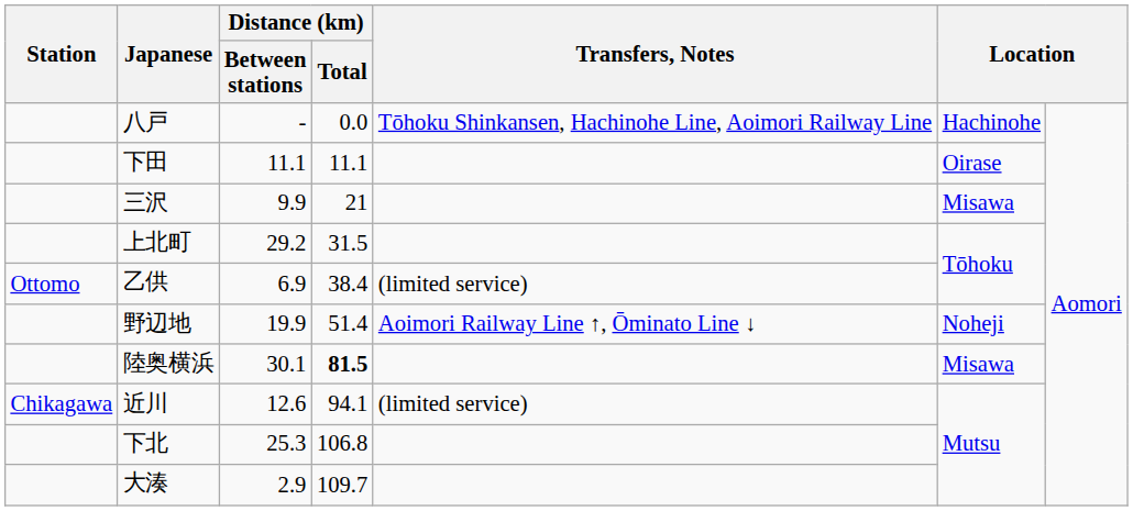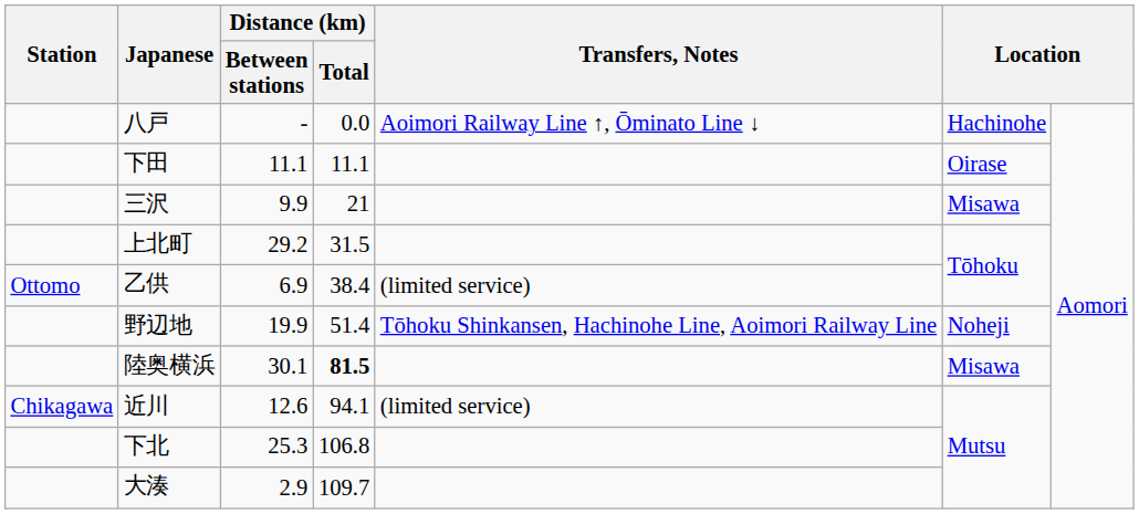 <table class="wikitable">
 <tr>
 <th rowspan="2">Station</th>
 <th rowspan="2">Japanese</th>
 <th colspan="2">Distance (km)</th>
 <th rowspan="2">Transfers, Notes</th>
 <th colspan=2 rowspan="2">Location</th>
 </tr>
 <tr>
 <th>Between<br>stations</th>
 <th>Total</th>
 </tr>
 <tr>
 <td></td>
 <td>八戸</td>
 <td style="text-align:right;">-</td>
 <td style="text-align:right;">0.0</td>
-<td><a href='#'>Tōhoku Shinkansen</a>, <a href='#'>Hachinohe Line</a>, <a href='#'>Aoimori Railway Line</a></td>
+<td><a href='#'>Aoimori Railway Line</a> ↑, <a href='#'>Ōminato Line</a> ↓</td>
 <td rowspan="1"><a href='#'>Hachinohe</a></td>
 <td rowspan="10"><a href='#'>Aomori</a></td>
 </tr>
 <tr>
 <td></td>
 <td>下田</td>
 <td style="text-align:right;">11.1</td>
 <td style="text-align:right;">11.1</td>
 <td></td>
 <td rowspan="1"><a href='#'>Oirase</a></td>
 </tr>
 <tr>
 <td></td>
 <td>三沢</td>
 <td style="text-align:right;">9.9</td>
 <td style="text-align:right;">21</td>
 <td></td>
 <td rowspan="1"><a href='#'>Misawa</a></td>
 </tr>
 <tr>
 <td></td>
 <td>上北町</td>
 <td style="text-align:right;">29.2</td>
 <td style="text-align:right;">31.5</td>
 <td></td>
 <td rowspan="2"><a href='#'>Tōhoku</a></td>
 </tr>
 <tr>
 <td><a href='#'>Ottomo</a></td>
 <td>乙供</td>
 <td style="text-align:right;">6.9</td>
 <td style="text-align:right;">38.4</td>
 <td>(limited service)</td>
 </tr>
 <tr>
 <td></td>
 <td>野辺地</td>
 <td style="text-align:right;">19.9</td>
 <td style="text-align:right;">51.4</td>
-<td><a href='#'>Aoimori Railway Line</a> ↑, <a href='#'>Ōminato Line</a> ↓</td>
+<td><a href='#'>Tōhoku Shinkansen</a>, <a href='#'>Hachinohe Line</a>, <a href='#'>Aoimori Railway Line</a></td>
 <td rowspan="1"><a href='#'>Noheji</a></td>
 </tr>
 <tr>
 <td></td>
 <td>陸奥横浜</td>
 <td style="text-align:right;">30.1</td>
 <td style="text-align:right;"><strong>81.5</strong></td>
 <td></td>
 <td rowspan="1"><a href='#'>Misawa</a></td>
 </tr>
 <tr>
 <td><a href='#'>Chikagawa</a></td>
 <td>近川</td>
 <td style="text-align:right;">12.6</td>
 <td style="text-align:right;">94.1</td>
 <td>(limited service)</td>
 <td rowspan="3"><a href='#'>Mutsu</a></td>
 </tr>
 <tr>
 <td></td>
 <td>下北</td>
 <td style="text-align:right;">25.3</td>
 <td style="text-align:right;">106.8</td>
 <td></td>
 </tr>
 <tr>
 <td></td>
 <td>大湊</td>
 <td style="text-align:right;">2.9</td>
 <td style="text-align:right;">109.7</td>
 <td> </td>
 </tr>
 </table>
